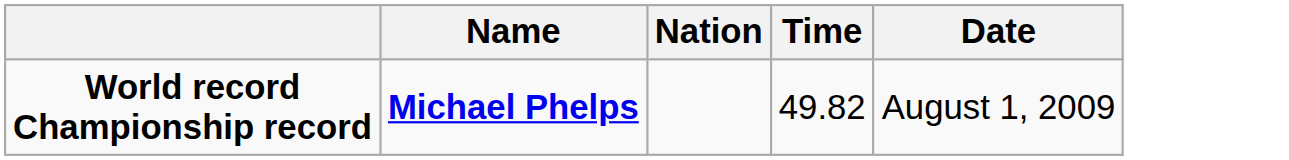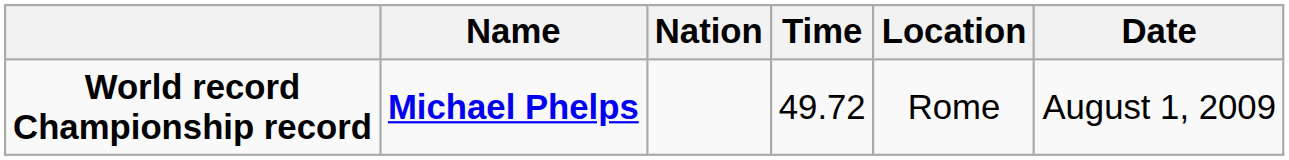 <table class=wikitable style=text-align:center>
 <tr>
 <th></th>
 <th>Name</th>
 <th>Nation</th>
 <th>Time</th>
+<th>Location</th>
 <th>Date</th>
 </tr>
 <tr>
 <td><strong>World record</strong> <br> <strong>Championship record</strong></td>
 <td><strong><a href='#'>Michael Phelps</a></strong></td>
 <td></td>
-<td align=left>49.82</td>
+<td align=left>49.72</td>
+<td>Rome</td>
 <td>August 1, 2009</td>
 </tr>
 </table>
